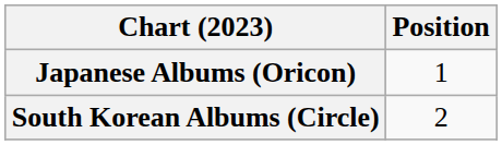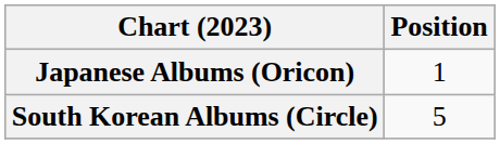 <table class="wikitable plainrowheaders sortable" style="text-align:center">
 <tr>
 <th scope="col">Chart (2023)</th>
 <th scope="col">Position</th>
 </tr>
 <tr>
 <th scope="row">Japanese Albums (Oricon)</th>
 <td>1</td>
 </tr>
 <tr>
 <th scope="row">South Korean Albums (Circle)</th>
-<td>2</td>
+<td>5</td>
 </tr>
 </table>
